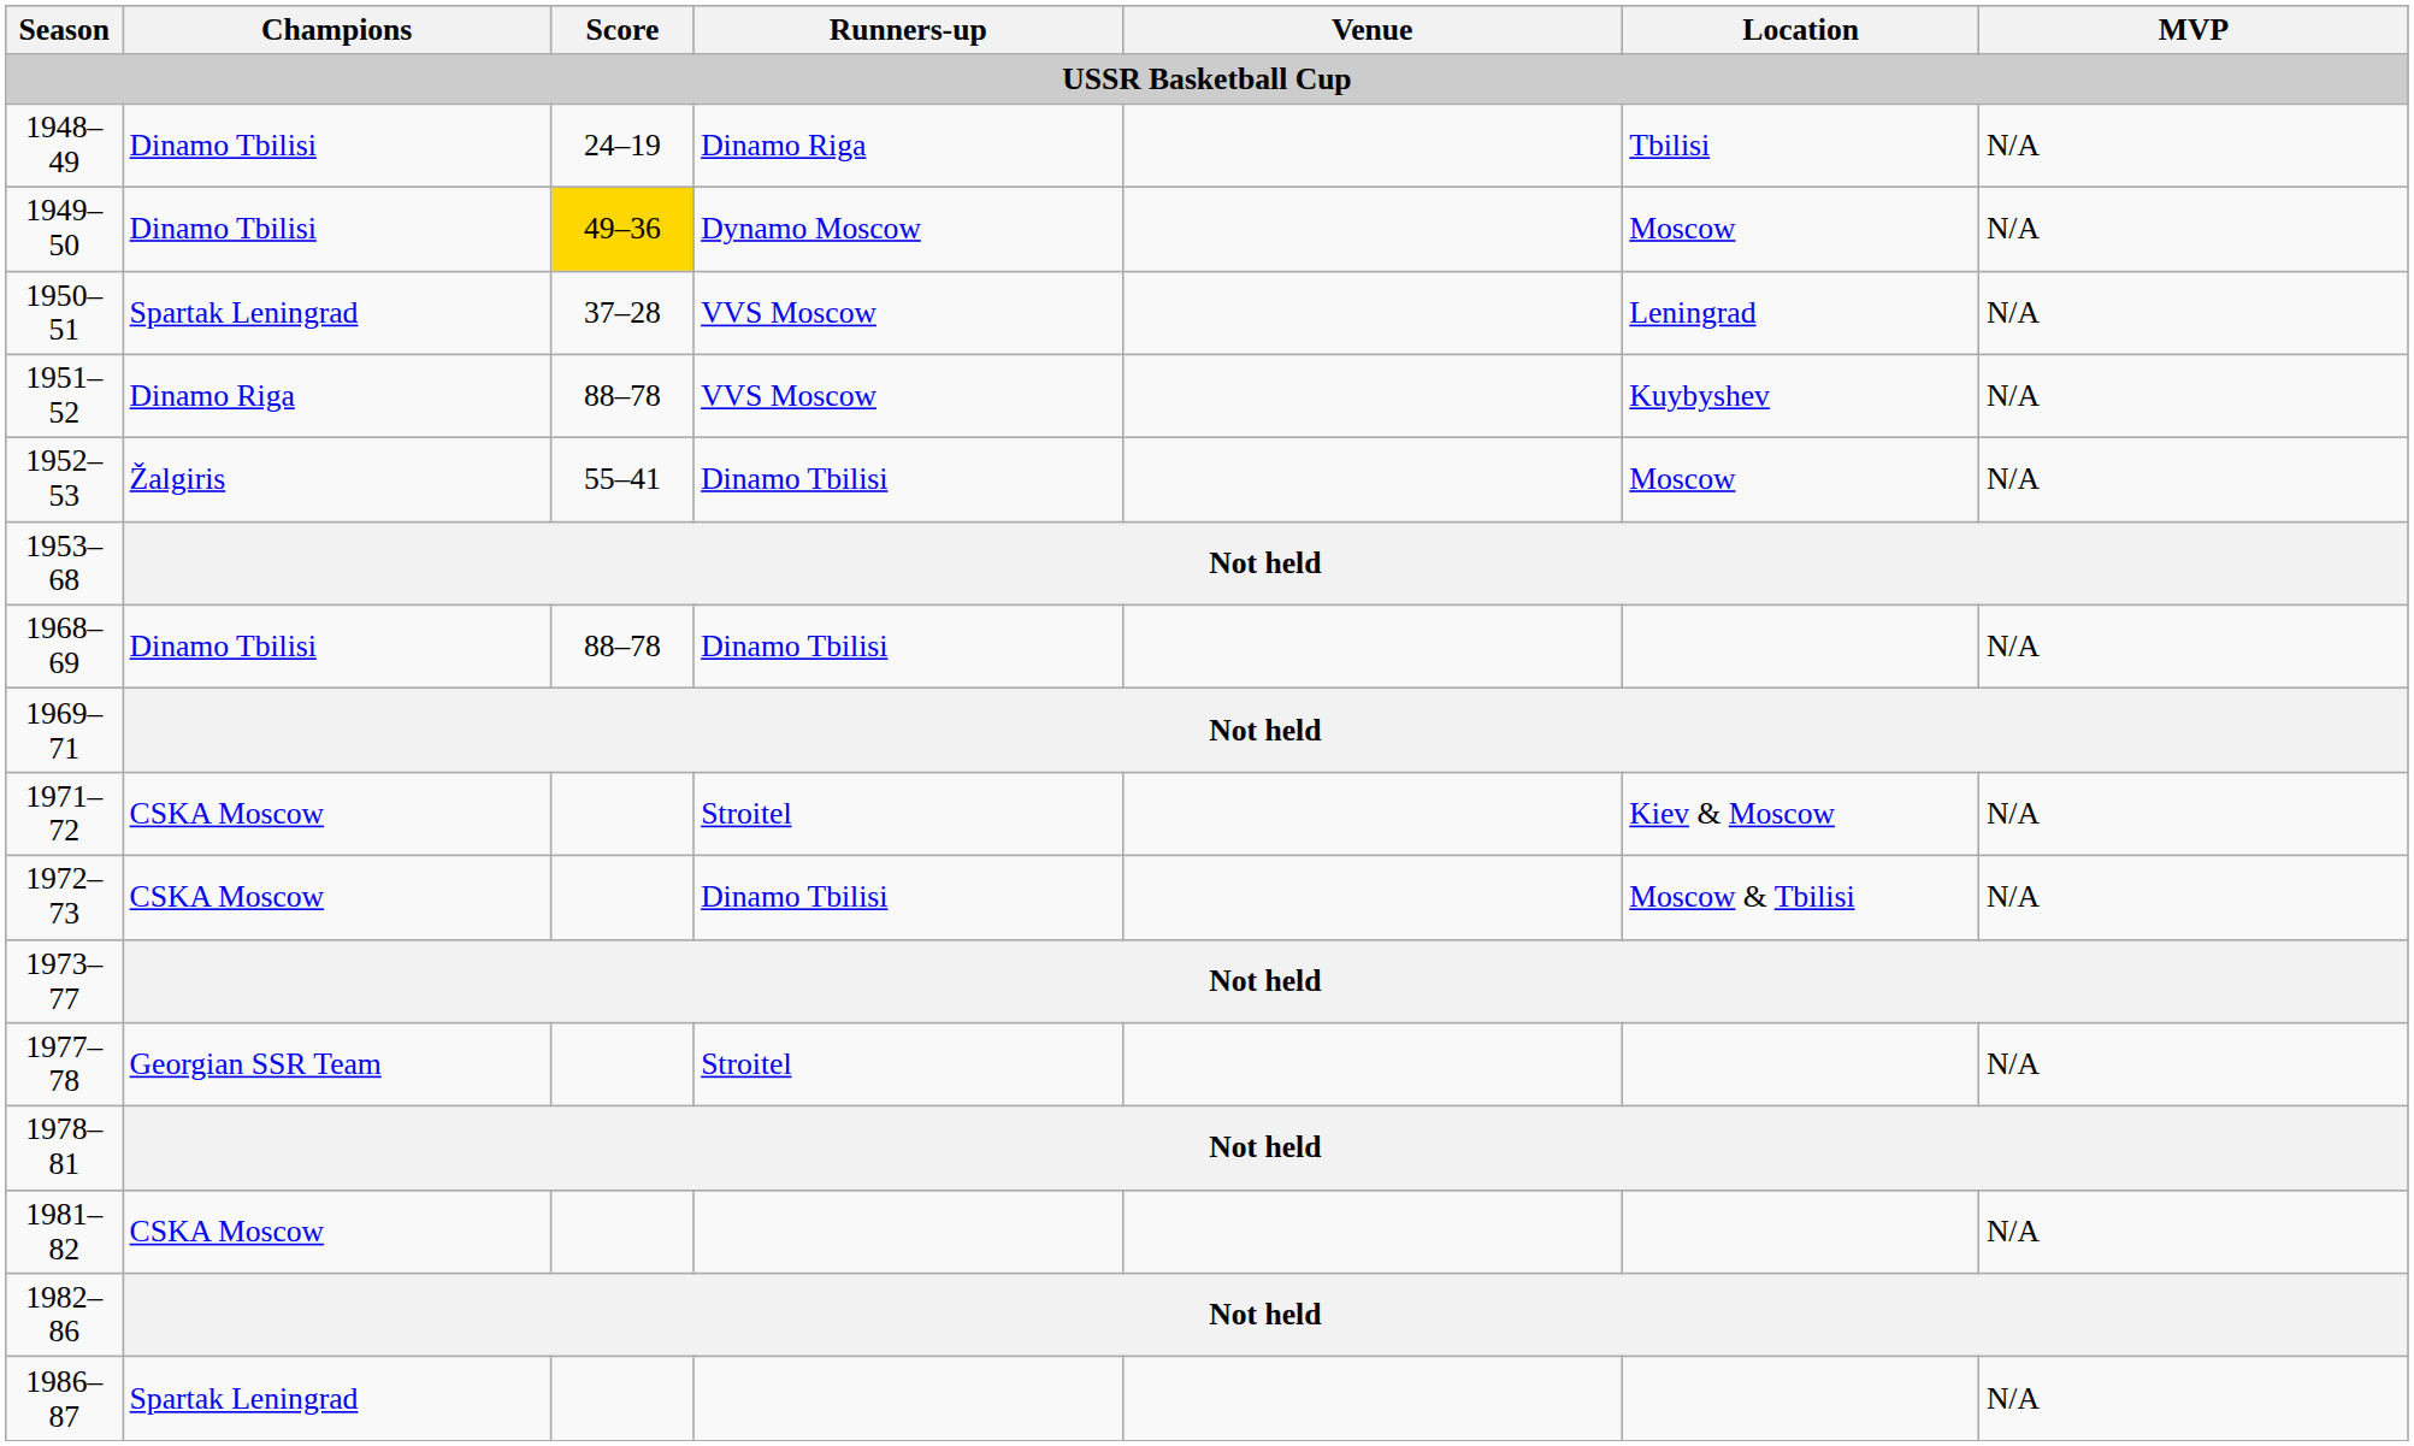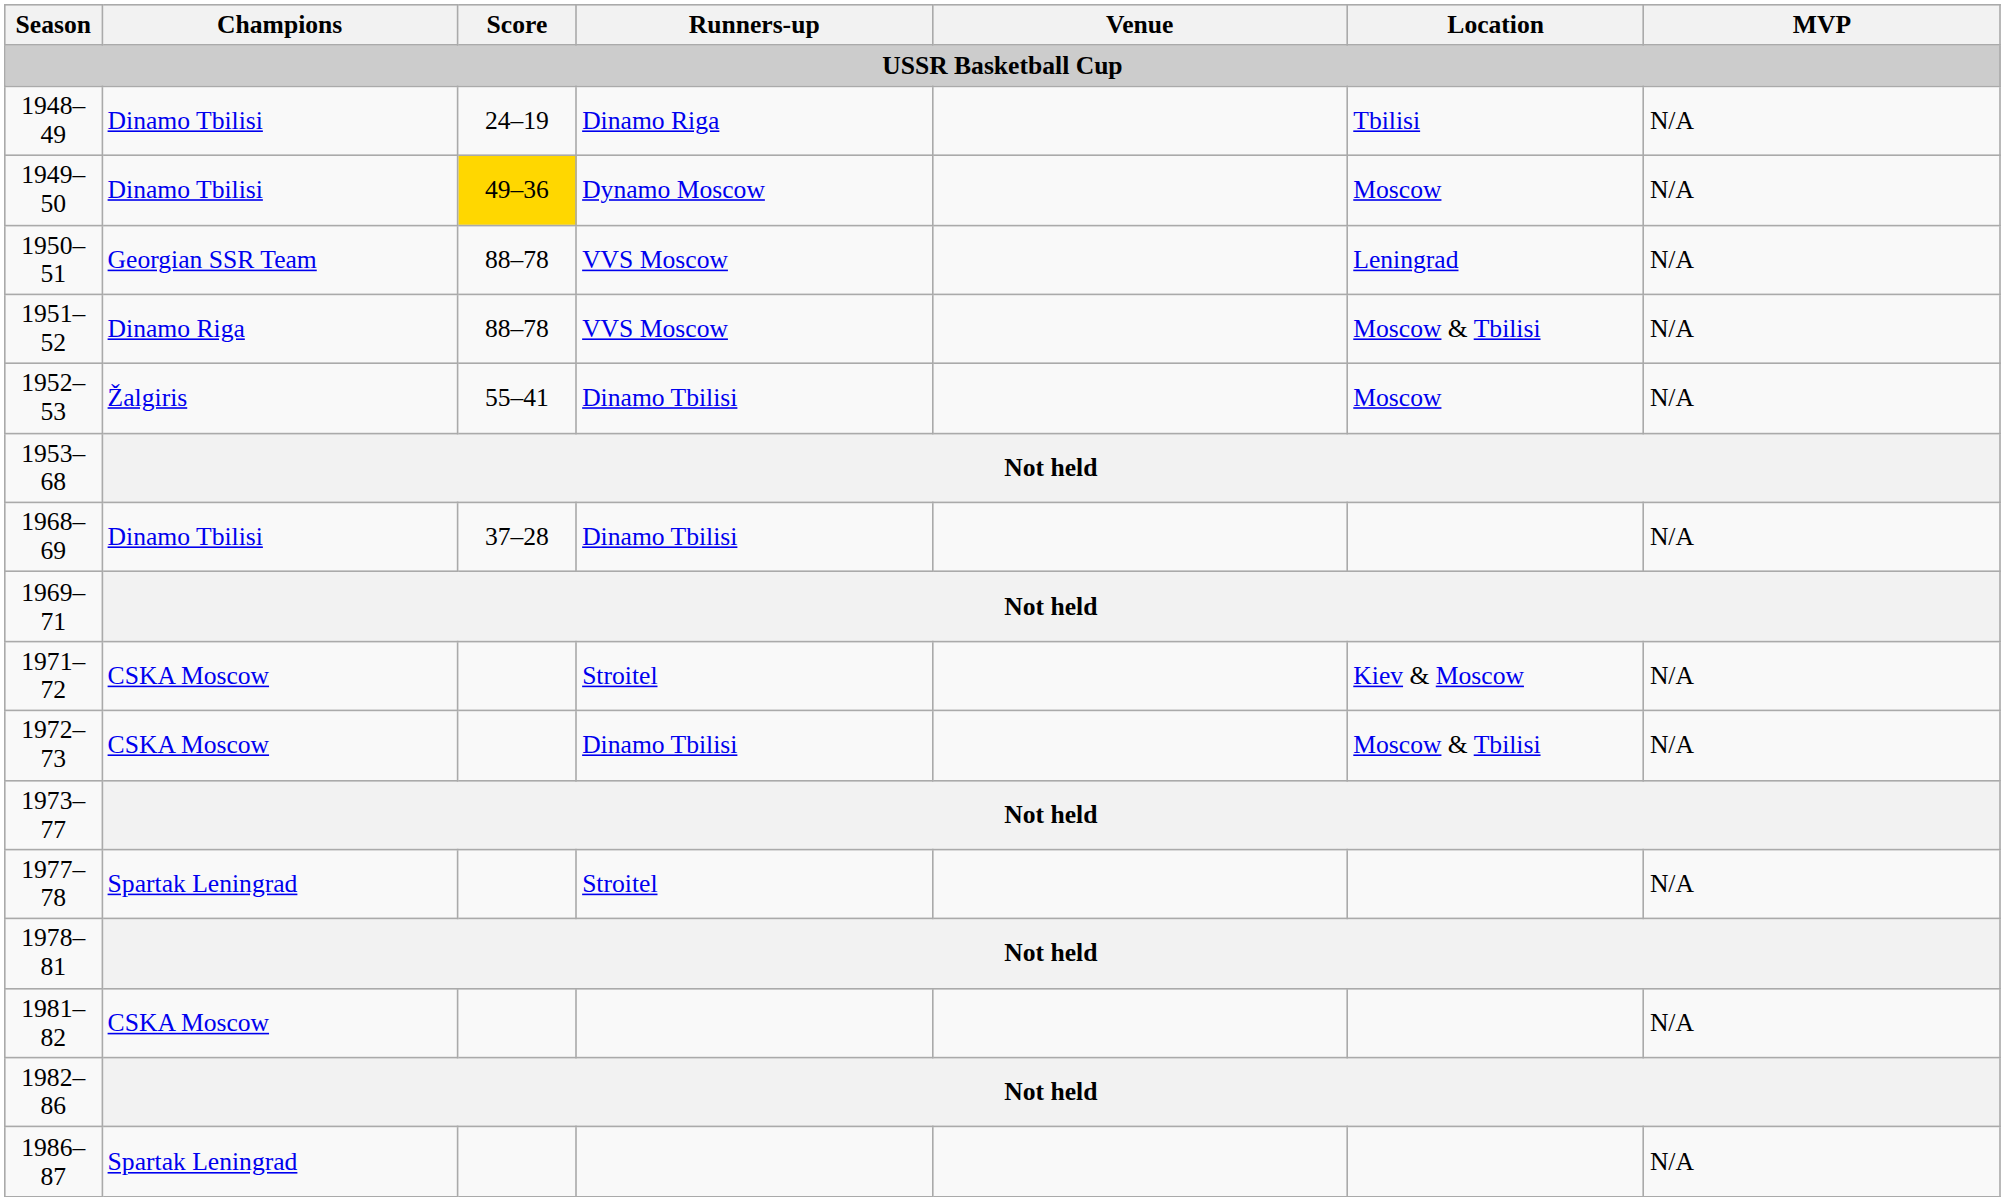 <table class="sortable wikitable">
 <tr>
 <th width=1%>Season</th>
 <th width=12%>Champions</th>
 <th width=4%>Score</th>
 <th width=12%>Runners-up</th>
 <th width=14%>Venue</th>
 <th width=10%>Location</th>
 <th width=12%>MVP</th>
 </tr>
 <tr>
 <th scop=col colspan="7" style="background:#CCCCCC"> USSR Basketball Cup</th>
 </tr>
 <tr>
 <td align=center>1948–49</td>
 <td><a href='#'>Dinamo Tbilisi</a></td>
 <td align=center>24–19</td>
 <td><a href='#'>Dinamo Riga</a></td>
 <td></td>
 <td><a href='#'>Tbilisi</a></td>
 <td>N/A</td>
 </tr>
 <tr>
 <td align=center>1949–50</td>
 <td><a href='#'>Dinamo Tbilisi</a></td>
 <td align=center style="background: gold;">49–36</td>
 <td><a href='#'>Dynamo Moscow</a></td>
 <td></td>
 <td><a href='#'>Moscow</a></td>
 <td>N/A</td>
 </tr>
 <tr>
 <td align=center>1950–51</td>
-<td><a href='#'>Spartak Leningrad</a></td>
-<td align=center>37–28</td>
+<td><a href='#'>Georgian SSR Team</a></td>
+<td align=center>88–78</td>
 <td><a href='#'>VVS Moscow</a></td>
 <td></td>
 <td><a href='#'>Leningrad</a></td>
 <td>N/A</td>
 </tr>
 <tr>
 <td align=center>1951–52</td>
 <td><a href='#'>Dinamo Riga</a></td>
 <td align=center>88–78</td>
 <td><a href='#'>VVS Moscow</a></td>
 <td></td>
-<td><a href='#'>Kuybyshev</a></td>
+<td><a href='#'>Moscow</a> & <a href='#'>Tbilisi</a></td>
 <td>N/A</td>
 </tr>
 <tr>
 <td align=center>1952–53</td>
 <td><a href='#'>Žalgiris</a></td>
 <td align=center>55–41</td>
 <td><a href='#'>Dinamo Tbilisi</a></td>
 <td></td>
 <td><a href='#'>Moscow</a></td>
 <td>N/A</td>
 </tr>
 <tr>
 <td align=center>1953–68</td>
 <th scop=col colspan="6">Not held</th>
 </tr>
 <tr>
 <td align=center>1968–69</td>
 <td><a href='#'>Dinamo Tbilisi</a></td>
-<td align=center>88–78</td>
+<td align=center>37–28</td>
 <td><a href='#'>Dinamo Tbilisi</a></td>
 <td></td>
 <td></td>
 <td>N/A</td>
 </tr>
 <tr>
 <td align=center>1969–71</td>
 <th scop=col colspan="6">Not held</th>
 </tr>
 <tr>
 <td align=center>1971–72</td>
 <td><a href='#'>CSKA Moscow</a></td>
 <td align=center></td>
 <td><a href='#'>Stroitel</a></td>
 <td></td>
 <td><a href='#'>Kiev</a> & <a href='#'>Moscow</a></td>
 <td>N/A</td>
 </tr>
 <tr>
 <td align=center>1972–73</td>
 <td><a href='#'>CSKA Moscow</a></td>
 <td align=center></td>
 <td><a href='#'>Dinamo Tbilisi</a></td>
 <td></td>
 <td><a href='#'>Moscow</a> & <a href='#'>Tbilisi</a></td>
 <td>N/A</td>
 </tr>
 <tr>
 <td align=center>1973–77</td>
 <th scop=col colspan="6">Not held</th>
 </tr>
 <tr>
 <td align=center>1977–78</td>
-<td><a href='#'>Georgian SSR Team</a></td>
+<td><a href='#'>Spartak Leningrad</a></td>
 <td align=center></td>
 <td><a href='#'>Stroitel</a></td>
 <td></td>
 <td></td>
 <td>N/A</td>
 </tr>
 <tr>
 <td align=center>1978–81</td>
 <th scop=col colspan="6">Not held</th>
 </tr>
 <tr>
 <td align=center>1981–82</td>
 <td><a href='#'>CSKA Moscow</a></td>
 <td align=center></td>
 <td></td>
 <td></td>
 <td></td>
 <td>N/A</td>
 </tr>
 <tr>
 <td align=center>1982–86</td>
 <th scop=col colspan="6">Not held</th>
 </tr>
 <tr>
 <td align=center>1986–87</td>
 <td><a href='#'>Spartak Leningrad</a></td>
 <td align=center></td>
 <td></td>
 <td></td>
 <td></td>
 <td>N/A</td>
 </tr>
 </table>
